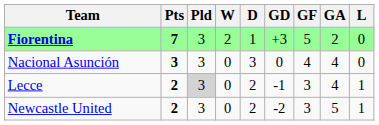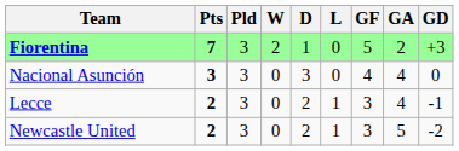 <table class=wikitable style="text-align:center">
 <tr>
 <th width=165>Team</th>
 <th width=20>Pts</th>
 <th width=20>Pld</th>
 <th width=20>W</th>
 <th width=20>D</th>
-<th width=20>GD</th>
+<th width=20>L</th>
 <th width=20>GF</th>
 <th width=20>GA</th>
-<th width=20>L</th>
+<th width=20>GD</th>
 </tr>
 <tr |- align=center style="background:#98FF98;">
 <td style="text-align:left"> <strong><a href='#'>Fiorentina</a></strong></td>
 <td><strong>7</strong></td>
 <td>3</td>
 <td>2</td>
 <td>1</td>
-<td>+3</td>
+<td>0</td>
 <td>5</td>
 <td>2</td>
-<td>0</td>
+<td>+3</td>
 </tr>
 <tr>
 <td style="text-align:left"> <a href='#'>Nacional Asunción</a></td>
 <td><strong>3</strong></td>
 <td>3</td>
 <td>0</td>
 <td>3</td>
 <td>0</td>
 <td>4</td>
 <td>4</td>
 <td>0</td>
 </tr>
 <tr>
 <td style="text-align:left"> <a href='#'>Lecce</a></td>
 <td><strong>2</strong></td>
-<td style="background: lightgrey;">3</td>
+<td>3</td>
 <td>0</td>
 <td>2</td>
-<td>-1</td>
+<td>1</td>
 <td>3</td>
 <td>4</td>
-<td>1</td>
+<td>-1</td>
 </tr>
 <tr>
 <td style="text-align:left"> <a href='#'>Newcastle United</a></td>
 <td><strong>2</strong></td>
 <td>3</td>
 <td>0</td>
 <td>2</td>
-<td>-2</td>
+<td>1</td>
 <td>3</td>
 <td>5</td>
-<td>1</td>
+<td>-2</td>
 </tr>
 </table>
